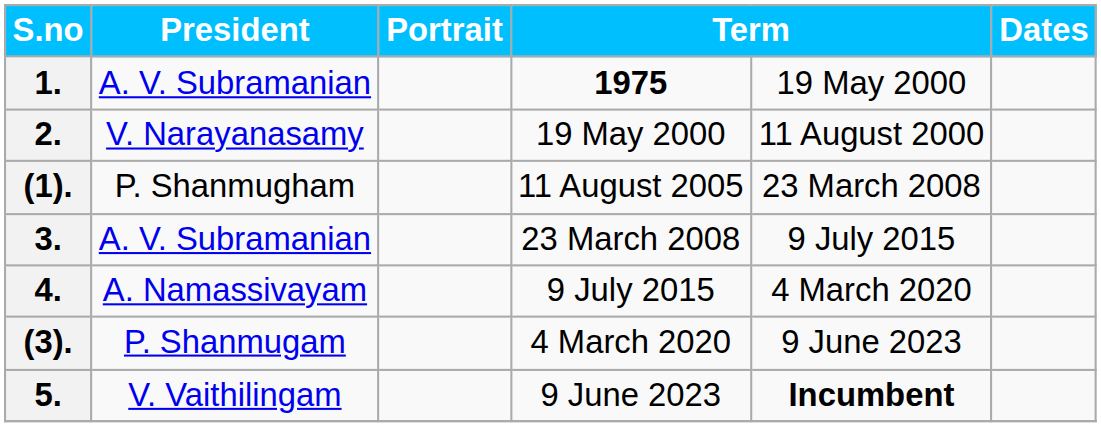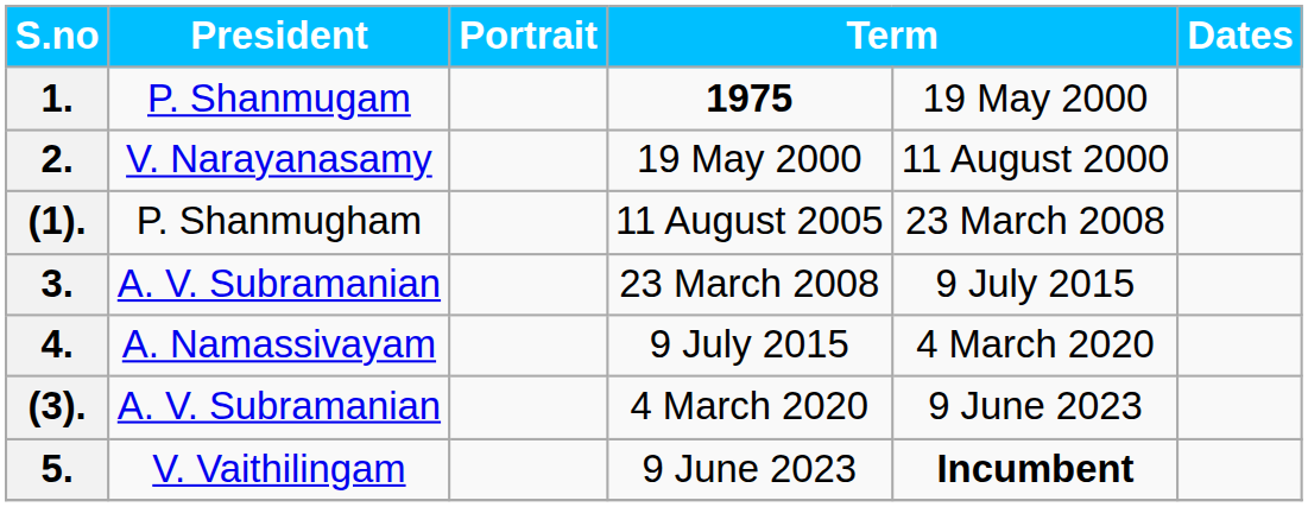 <table class="wikitable sortable" style="text-align:center;">
 <tr>
 <th Style="background-color:#00BFFF; color:white">S.no</th>
 <th Style="background-color:#00BFFF; color:white">President</th>
 <th Style="background-color:#00BFFF; color:white">Portrait</th>
 <th Style="background-color:#00BFFF; color:white" colspan=2>Term</th>
 <th Style="background-color:#00BFFF; color:white">Dates</th>
 </tr>
 <tr>
 <th>1.</th>
-<td><a href='#'>A. V. Subramanian</a></td>
+<td><a href='#'>P. Shanmugam</a></td>
 <td></td>
 <td><strong>1975</strong></td>
 <td>19 May 2000</td>
 <td></td>
 </tr>
 <tr>
 <th>2.</th>
 <td><a href='#'>V. Narayanasamy</a></td>
 <td></td>
 <td>19 May 2000</td>
 <td>11 August 2000</td>
 <td></td>
 </tr>
 <tr>
 <th>(1).</th>
 <td>P. Shanmugham</td>
 <td></td>
 <td>11 August 2005</td>
 <td>23 March 2008</td>
 <td></td>
 </tr>
 <tr>
 <th>3.</th>
 <td><a href='#'>A. V. Subramanian</a></td>
 <td></td>
 <td>23 March 2008</td>
 <td>9 July 2015</td>
 <td></td>
 </tr>
 <tr>
 <th>4.</th>
 <td><a href='#'>A. Namassivayam</a></td>
 <td></td>
 <td>9 July 2015</td>
 <td>4 March 2020</td>
 <td></td>
 </tr>
 <tr>
 <th>(3).</th>
-<td><a href='#'>P. Shanmugam</a></td>
+<td><a href='#'>A. V. Subramanian</a></td>
 <td></td>
 <td>4 March 2020</td>
 <td>9 June 2023</td>
 <td></td>
 </tr>
 <tr>
 <th>5.</th>
 <td><a href='#'>V. Vaithilingam</a></td>
 <td></td>
 <td>9 June 2023</td>
 <td><strong>Incumbent</strong></td>
 <td></td>
 </tr>
 <tr>
 </tr>
 </table>
